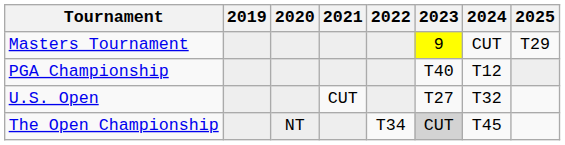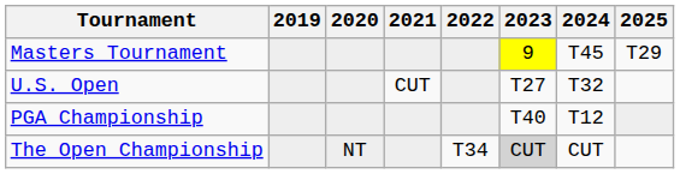 <table class="wikitable" style="font-size:95%;text-align:center;">
 <tr>
 <th>Tournament</th>
 <th>2019</th>
 <th>2020</th>
 <th>2021</th>
 <th>2022</th>
 <th>2023</th>
 <th>2024</th>
 <th>2025</th>
 </tr>
 <tr>
 <td align=left><a href='#'>Masters Tournament</a></td>
 <td style="background:#eeeeee;"></td>
 <td style="background:#eeeeee;"></td>
 <td style="background:#eeeeee;"></td>
 <td style="background:#eeeeee;"></td>
 <td style="background:yellow;">9</td>
+<td>T45</td>
+<td>T29</td>
+</tr>
+<tr>
+<td align=left><a href='#'>U.S. Open</a></td>
+<td style="background:#eeeeee;"></td>
+<td style="background:#eeeeee;"></td>
 <td>CUT</td>
-<td>T29</td>
+<td style="background:#eeeeee;"></td>
+<td>T27</td>
+<td>T32</td>
+<td></td>
 </tr>
 <tr>
 <td align=left><a href='#'>PGA Championship</a></td>
 <td style="background:#eeeeee;"></td>
 <td style="background:#eeeeee;"></td>
 <td style="background:#eeeeee;"></td>
 <td style="background:#eeeeee;"></td>
 <td>T40</td>
 <td>T12</td>
 <td style="background:#eeeeee;"></td>
 </tr>
 <tr>
-<td align=left><a href='#'>U.S. Open</a></td>
-<td style="background:#eeeeee;"></td>
-<td style="background:#eeeeee;"></td>
-<td>CUT</td>
-<td style="background:#eeeeee;"></td>
-<td>T27</td>
-<td>T32</td>
-<td></td>
-</tr>
-<tr>
 <td align=left><a href='#'>The Open Championship</a></td>
 <td style="background:#eeeeee;"></td>
 <td style="background:#eeeeee;">NT</td>
 <td style="background:#eeeeee;"></td>
 <td>T34</td>
 <td style="background: lightgrey;">CUT</td>
-<td>T45</td>
+<td>CUT</td>
 <td></td>
 </tr>
 </table>
